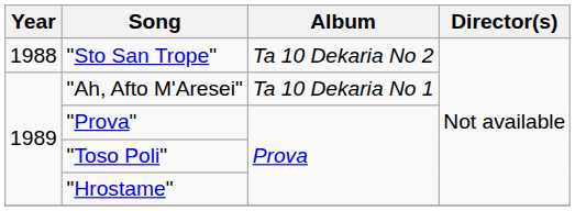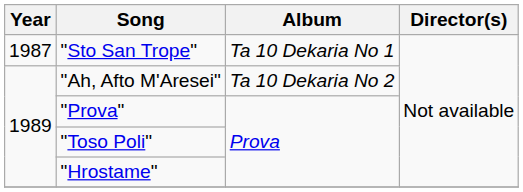 <table class="wikitable">
 <tr>
 <th>Year</th>
 <th>Song</th>
 <th>Album</th>
 <th>Director(s)</th>
 </tr>
 <tr>
-<td>1988</td>
+<td>1987</td>
 <td>"<a href='#'>Sto San Trope</a>"</td>
-<td rowspan="1"><em>Ta 10 Dekaria No 2</em></td>
+<td rowspan="1"><em>Ta 10 Dekaria No 1</em></td>
 <td rowspan="5">Not available</td>
 </tr>
 <tr>
 <td rowspan="4">1989</td>
 <td>"Ah, Afto M'Aresei"</td>
-<td rowspan="1"><em>Ta 10 Dekaria No 1</em></td>
+<td rowspan="1"><em>Ta 10 Dekaria No 2</em></td>
 </tr>
 <tr>
 <td>"<a href='#'>Prova</a>"</td>
 <td rowspan="3"><em><a href='#'>Prova</a></em></td>
 </tr>
 <tr>
 <td>"<a href='#'>Toso Poli</a>"</td>
 </tr>
 <tr>
 <td>"<a href='#'>Hrostame</a>"</td>
 </tr>
 <tr>
 </tr>
 </table>
